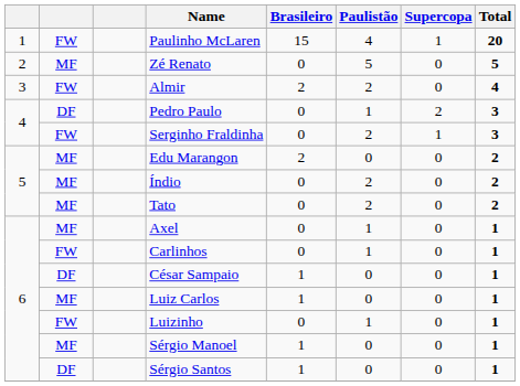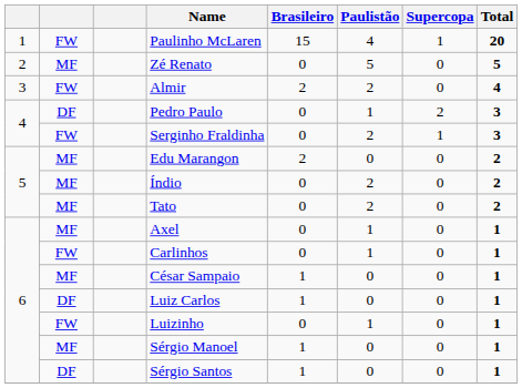 <table class="wikitable sortable" style="text-align:center;">
 <tr>
 <th width="30"></th>
 <th width="50"></th>
 <th width="50"></th>
 <th>Name</th>
 <th><a href='#'>Brasileiro</a></th>
 <th><a href='#'>Paulistão</a></th>
 <th><a href='#'>Supercopa</a></th>
 <th>Total</th>
 </tr>
 <tr>
 <td rowspan=1>1</td>
 <td><a href='#'>FW</a></td>
 <td></td>
 <td align=left><a href='#'>Paulinho McLaren</a></td>
 <td>15</td>
 <td>4</td>
 <td>1</td>
 <td><strong>20</strong></td>
 </tr>
 <tr>
 <td rowspan=1>2</td>
 <td><a href='#'>MF</a></td>
 <td></td>
 <td align=left><a href='#'>Zé Renato</a></td>
 <td>0</td>
 <td>5</td>
 <td>0</td>
 <td><strong>5</strong></td>
 </tr>
 <tr>
 <td rowspan=1>3</td>
 <td><a href='#'>FW</a></td>
 <td></td>
 <td align=left><a href='#'>Almir</a></td>
 <td>2</td>
 <td>2</td>
 <td>0</td>
 <td><strong>4</strong></td>
 </tr>
 <tr>
 <td rowspan=2>4</td>
 <td><a href='#'>DF</a></td>
 <td></td>
 <td align=left><a href='#'>Pedro Paulo</a></td>
 <td>0</td>
 <td>1</td>
 <td>2</td>
 <td><strong>3</strong></td>
 </tr>
 <tr>
 <td><a href='#'>FW</a></td>
 <td></td>
 <td align=left><a href='#'>Serginho Fraldinha</a></td>
 <td>0</td>
 <td>2</td>
 <td>1</td>
 <td><strong>3</strong></td>
 </tr>
 <tr>
 <td rowspan=3>5</td>
 <td><a href='#'>MF</a></td>
 <td></td>
 <td align=left><a href='#'>Edu Marangon</a></td>
 <td>2</td>
 <td>0</td>
 <td>0</td>
 <td><strong>2</strong></td>
 </tr>
 <tr>
 <td><a href='#'>MF</a></td>
 <td></td>
 <td align=left><a href='#'>Índio</a></td>
 <td>0</td>
 <td>2</td>
 <td>0</td>
 <td><strong>2</strong></td>
 </tr>
 <tr>
 <td><a href='#'>MF</a></td>
 <td></td>
 <td align=left><a href='#'>Tato</a></td>
 <td>0</td>
 <td>2</td>
 <td>0</td>
 <td><strong>2</strong></td>
 </tr>
 <tr>
 <td rowspan=7>6</td>
 <td><a href='#'>MF</a></td>
 <td></td>
 <td align=left><a href='#'>Axel</a></td>
 <td>0</td>
 <td>1</td>
 <td>0</td>
 <td><strong>1</strong></td>
 </tr>
 <tr>
 <td><a href='#'>FW</a></td>
 <td></td>
 <td align=left><a href='#'>Carlinhos</a></td>
 <td>0</td>
 <td>1</td>
 <td>0</td>
 <td><strong>1</strong></td>
 </tr>
 <tr>
-<td><a href='#'>DF</a></td>
+<td><a href='#'>MF</a></td>
 <td></td>
 <td align=left><a href='#'>César Sampaio</a></td>
 <td>1</td>
 <td>0</td>
 <td>0</td>
 <td><strong>1</strong></td>
 </tr>
 <tr>
-<td><a href='#'>MF</a></td>
+<td><a href='#'>DF</a></td>
 <td></td>
 <td align=left><a href='#'>Luiz Carlos</a></td>
 <td>1</td>
 <td>0</td>
 <td>0</td>
 <td><strong>1</strong></td>
 </tr>
 <tr>
 <td><a href='#'>FW</a></td>
 <td></td>
 <td align=left><a href='#'>Luizinho</a></td>
 <td>0</td>
 <td>1</td>
 <td>0</td>
 <td><strong>1</strong></td>
 </tr>
 <tr>
 <td><a href='#'>MF</a></td>
 <td></td>
 <td align=left><a href='#'>Sérgio Manoel</a></td>
 <td>1</td>
 <td>0</td>
 <td>0</td>
 <td><strong>1</strong></td>
 </tr>
 <tr>
 <td><a href='#'>DF</a></td>
 <td></td>
 <td align=left><a href='#'>Sérgio Santos</a></td>
 <td>1</td>
 <td>0</td>
 <td>0</td>
 <td><strong>1</strong></td>
 </tr>
 <tr>
 </tr>
 </table>
